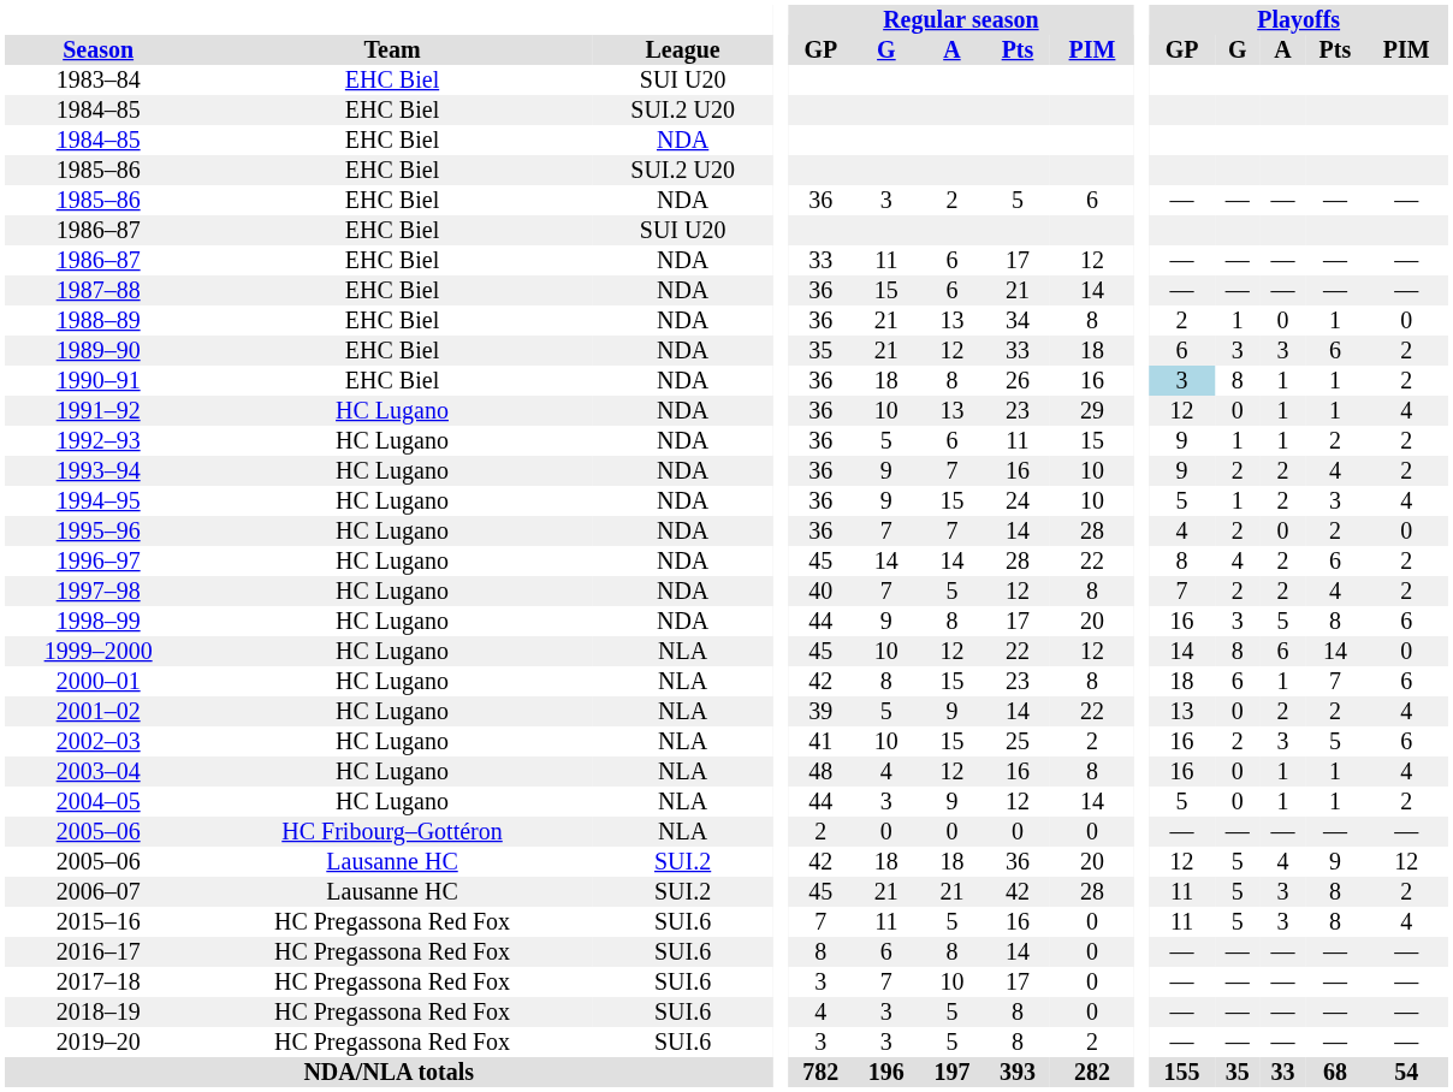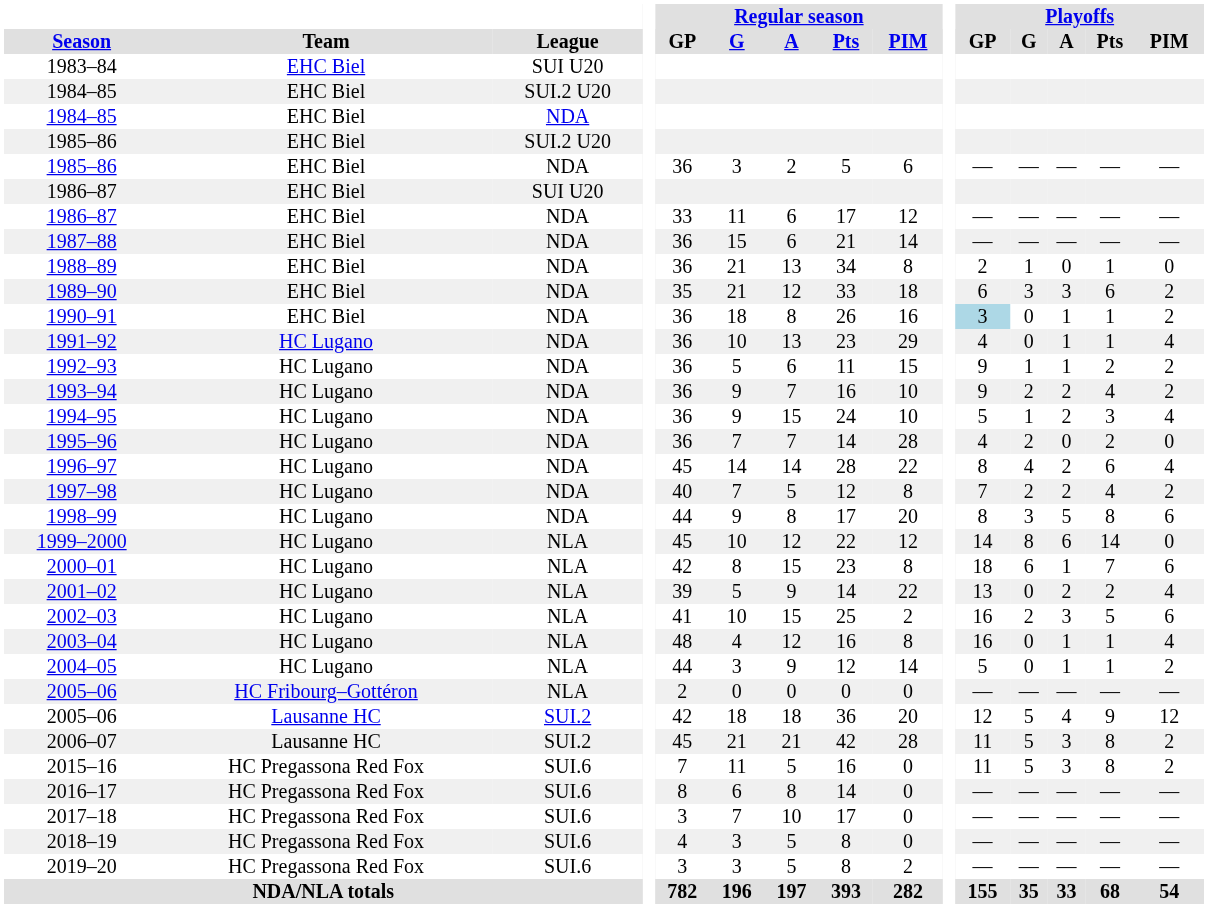 <table border="0" cellpadding="1" cellspacing="0" style="text-align:center; width:60em">
 <tr bgcolor="#e0e0e0">
 <th colspan="3" bgcolor="#ffffff"> </th>
 <th rowspan="99" bgcolor="#ffffff"> </th>
 <th colspan="5"><a href='#'>Regular season</a></th>
 <th rowspan="99" bgcolor="#ffffff"> </th>
 <th colspan="5"><a href='#'>Playoffs</a></th>
 </tr>
 <tr bgcolor="#e0e0e0">
 <th><a href='#'>Season</a></th>
 <th>Team</th>
 <th>League</th>
 <th>GP</th>
 <th><a href='#'>G</a></th>
 <th><a href='#'>A</a></th>
 <th><a href='#'>Pts</a></th>
 <th><a href='#'>PIM</a></th>
 <th>GP</th>
 <th>G</th>
 <th>A</th>
 <th>Pts</th>
 <th>PIM</th>
 </tr>
 <tr>
 <td>1983–84</td>
 <td><a href='#'>EHC Biel</a></td>
 <td>SUI U20</td>
 <td></td>
 <td></td>
 <td></td>
 <td></td>
 <td></td>
 <td></td>
 <td></td>
 <td></td>
 <td></td>
 <td></td>
 </tr>
 <tr bgcolor="#f0f0f0">
 <td>1984–85</td>
 <td>EHC Biel</td>
 <td>SUI.2 U20</td>
 <td></td>
 <td></td>
 <td></td>
 <td></td>
 <td></td>
 <td></td>
 <td></td>
 <td></td>
 <td></td>
 <td></td>
 </tr>
 <tr>
 <td><a href='#'>1984–85</a></td>
 <td>EHC Biel</td>
 <td><a href='#'>NDA</a></td>
 <td></td>
 <td></td>
 <td></td>
 <td></td>
 <td></td>
 <td></td>
 <td></td>
 <td></td>
 <td></td>
 <td></td>
 </tr>
 <tr bgcolor="#f0f0f0">
 <td>1985–86</td>
 <td>EHC Biel</td>
 <td>SUI.2 U20</td>
 <td></td>
 <td></td>
 <td></td>
 <td></td>
 <td></td>
 <td></td>
 <td></td>
 <td></td>
 <td></td>
 <td></td>
 </tr>
 <tr>
 <td><a href='#'>1985–86</a></td>
 <td>EHC Biel</td>
 <td>NDA</td>
 <td>36</td>
 <td>3</td>
 <td>2</td>
 <td>5</td>
 <td>6</td>
 <td>—</td>
 <td>—</td>
 <td>—</td>
 <td>—</td>
 <td>—</td>
 </tr>
 <tr bgcolor="#f0f0f0">
 <td>1986–87</td>
 <td>EHC Biel</td>
 <td>SUI U20</td>
 <td></td>
 <td></td>
 <td></td>
 <td></td>
 <td></td>
 <td></td>
 <td></td>
 <td></td>
 <td></td>
 <td></td>
 </tr>
 <tr>
 <td><a href='#'>1986–87</a></td>
 <td>EHC Biel</td>
 <td>NDA</td>
 <td>33</td>
 <td>11</td>
 <td>6</td>
 <td>17</td>
 <td>12</td>
 <td>—</td>
 <td>—</td>
 <td>—</td>
 <td>—</td>
 <td>—</td>
 </tr>
 <tr bgcolor="#f0f0f0">
 <td><a href='#'>1987–88</a></td>
 <td>EHC Biel</td>
 <td>NDA</td>
 <td>36</td>
 <td>15</td>
 <td>6</td>
 <td>21</td>
 <td>14</td>
 <td>—</td>
 <td>—</td>
 <td>—</td>
 <td>—</td>
 <td>—</td>
 </tr>
 <tr>
 <td><a href='#'>1988–89</a></td>
 <td>EHC Biel</td>
 <td>NDA</td>
 <td>36</td>
 <td>21</td>
 <td>13</td>
 <td>34</td>
 <td>8</td>
 <td>2</td>
 <td>1</td>
 <td>0</td>
 <td>1</td>
 <td>0</td>
 </tr>
 <tr bgcolor="#f0f0f0">
 <td><a href='#'>1989–90</a></td>
 <td>EHC Biel</td>
 <td>NDA</td>
 <td>35</td>
 <td>21</td>
 <td>12</td>
 <td>33</td>
 <td>18</td>
 <td>6</td>
 <td>3</td>
 <td>3</td>
 <td>6</td>
 <td>2</td>
 </tr>
 <tr>
 <td><a href='#'>1990–91</a></td>
 <td>EHC Biel</td>
 <td>NDA</td>
 <td>36</td>
 <td>18</td>
 <td>8</td>
 <td>26</td>
 <td>16</td>
 <td style="background: lightblue;">3</td>
-<td>8</td>
+<td>0</td>
 <td>1</td>
 <td>1</td>
 <td>2</td>
 </tr>
 <tr bgcolor="#f0f0f0">
 <td><a href='#'>1991–92</a></td>
 <td><a href='#'>HC Lugano</a></td>
 <td>NDA</td>
 <td>36</td>
 <td>10</td>
 <td>13</td>
 <td>23</td>
 <td>29</td>
-<td>12</td>
+<td>4</td>
 <td>0</td>
 <td>1</td>
 <td>1</td>
 <td>4</td>
 </tr>
 <tr>
 <td><a href='#'>1992–93</a></td>
 <td>HC Lugano</td>
 <td>NDA</td>
 <td>36</td>
 <td>5</td>
 <td>6</td>
 <td>11</td>
 <td>15</td>
 <td>9</td>
 <td>1</td>
 <td>1</td>
 <td>2</td>
 <td>2</td>
 </tr>
 <tr bgcolor="#f0f0f0">
 <td><a href='#'>1993–94</a></td>
 <td>HC Lugano</td>
 <td>NDA</td>
 <td>36</td>
 <td>9</td>
 <td>7</td>
 <td>16</td>
 <td>10</td>
 <td>9</td>
 <td>2</td>
 <td>2</td>
 <td>4</td>
 <td>2</td>
 </tr>
 <tr>
 <td><a href='#'>1994–95</a></td>
 <td>HC Lugano</td>
 <td>NDA</td>
 <td>36</td>
 <td>9</td>
 <td>15</td>
 <td>24</td>
 <td>10</td>
 <td>5</td>
 <td>1</td>
 <td>2</td>
 <td>3</td>
 <td>4</td>
 </tr>
 <tr bgcolor="#f0f0f0">
 <td><a href='#'>1995–96</a></td>
 <td>HC Lugano</td>
 <td>NDA</td>
 <td>36</td>
 <td>7</td>
 <td>7</td>
 <td>14</td>
 <td>28</td>
 <td>4</td>
 <td>2</td>
 <td>0</td>
 <td>2</td>
 <td>0</td>
 </tr>
 <tr>
 <td><a href='#'>1996–97</a></td>
 <td>HC Lugano</td>
 <td>NDA</td>
 <td>45</td>
 <td>14</td>
 <td>14</td>
 <td>28</td>
 <td>22</td>
 <td>8</td>
 <td>4</td>
 <td>2</td>
 <td>6</td>
-<td>2</td>
+<td>4</td>
 </tr>
 <tr bgcolor="#f0f0f0">
 <td><a href='#'>1997–98</a></td>
 <td>HC Lugano</td>
 <td>NDA</td>
 <td>40</td>
 <td>7</td>
 <td>5</td>
 <td>12</td>
 <td>8</td>
 <td>7</td>
 <td>2</td>
 <td>2</td>
 <td>4</td>
 <td>2</td>
 </tr>
 <tr>
 <td><a href='#'>1998–99</a></td>
 <td>HC Lugano</td>
 <td>NDA</td>
 <td>44</td>
 <td>9</td>
 <td>8</td>
 <td>17</td>
 <td>20</td>
-<td>16</td>
+<td>8</td>
 <td>3</td>
 <td>5</td>
 <td>8</td>
 <td>6</td>
 </tr>
 <tr bgcolor="#f0f0f0">
 <td><a href='#'>1999–2000</a></td>
 <td>HC Lugano</td>
 <td>NLA</td>
 <td>45</td>
 <td>10</td>
 <td>12</td>
 <td>22</td>
 <td>12</td>
 <td>14</td>
 <td>8</td>
 <td>6</td>
 <td>14</td>
 <td>0</td>
 </tr>
 <tr>
 <td><a href='#'>2000–01</a></td>
 <td>HC Lugano</td>
 <td>NLA</td>
 <td>42</td>
 <td>8</td>
 <td>15</td>
 <td>23</td>
 <td>8</td>
 <td>18</td>
 <td>6</td>
 <td>1</td>
 <td>7</td>
 <td>6</td>
 </tr>
 <tr bgcolor="#f0f0f0">
 <td><a href='#'>2001–02</a></td>
 <td>HC Lugano</td>
 <td>NLA</td>
 <td>39</td>
 <td>5</td>
 <td>9</td>
 <td>14</td>
 <td>22</td>
 <td>13</td>
 <td>0</td>
 <td>2</td>
 <td>2</td>
 <td>4</td>
 </tr>
 <tr>
 <td><a href='#'>2002–03</a></td>
 <td>HC Lugano</td>
 <td>NLA</td>
 <td>41</td>
 <td>10</td>
 <td>15</td>
 <td>25</td>
 <td>2</td>
 <td>16</td>
 <td>2</td>
 <td>3</td>
 <td>5</td>
 <td>6</td>
 </tr>
 <tr bgcolor="#f0f0f0">
 <td><a href='#'>2003–04</a></td>
 <td>HC Lugano</td>
 <td>NLA</td>
 <td>48</td>
 <td>4</td>
 <td>12</td>
 <td>16</td>
 <td>8</td>
 <td>16</td>
 <td>0</td>
 <td>1</td>
 <td>1</td>
 <td>4</td>
 </tr>
 <tr>
 <td><a href='#'>2004–05</a></td>
 <td>HC Lugano</td>
 <td>NLA</td>
 <td>44</td>
 <td>3</td>
 <td>9</td>
 <td>12</td>
 <td>14</td>
 <td>5</td>
 <td>0</td>
 <td>1</td>
 <td>1</td>
 <td>2</td>
 </tr>
 <tr bgcolor="#f0f0f0">
 <td><a href='#'>2005–06</a></td>
 <td><a href='#'>HC Fribourg–Gottéron</a></td>
 <td>NLA</td>
 <td>2</td>
 <td>0</td>
 <td>0</td>
 <td>0</td>
 <td>0</td>
 <td>—</td>
 <td>—</td>
 <td>—</td>
 <td>—</td>
 <td>—</td>
 </tr>
 <tr>
 <td>2005–06</td>
 <td><a href='#'>Lausanne HC</a></td>
 <td><a href='#'>SUI.2</a></td>
 <td>42</td>
 <td>18</td>
 <td>18</td>
 <td>36</td>
 <td>20</td>
 <td>12</td>
 <td>5</td>
 <td>4</td>
 <td>9</td>
 <td>12</td>
 </tr>
 <tr bgcolor="#f0f0f0">
 <td>2006–07</td>
 <td>Lausanne HC</td>
 <td>SUI.2</td>
 <td>45</td>
 <td>21</td>
 <td>21</td>
 <td>42</td>
 <td>28</td>
 <td>11</td>
 <td>5</td>
 <td>3</td>
 <td>8</td>
 <td>2</td>
 </tr>
 <tr>
 <td>2015–16</td>
 <td>HC Pregassona Red Fox</td>
 <td>SUI.6</td>
 <td>7</td>
 <td>11</td>
 <td>5</td>
 <td>16</td>
 <td>0</td>
 <td>11</td>
 <td>5</td>
 <td>3</td>
 <td>8</td>
-<td>4</td>
+<td>2</td>
 </tr>
 <tr bgcolor="#f0f0f0">
 <td>2016–17</td>
 <td>HC Pregassona Red Fox</td>
 <td>SUI.6</td>
 <td>8</td>
 <td>6</td>
 <td>8</td>
 <td>14</td>
 <td>0</td>
 <td>—</td>
 <td>—</td>
 <td>—</td>
 <td>—</td>
 <td>—</td>
 </tr>
 <tr>
 <td>2017–18</td>
 <td>HC Pregassona Red Fox</td>
 <td>SUI.6</td>
 <td>3</td>
 <td>7</td>
 <td>10</td>
 <td>17</td>
 <td>0</td>
 <td>—</td>
 <td>—</td>
 <td>—</td>
 <td>—</td>
 <td>—</td>
 </tr>
 <tr bgcolor="#f0f0f0">
 <td>2018–19</td>
 <td>HC Pregassona Red Fox</td>
 <td>SUI.6</td>
 <td>4</td>
 <td>3</td>
 <td>5</td>
 <td>8</td>
 <td>0</td>
 <td>—</td>
 <td>—</td>
 <td>—</td>
 <td>—</td>
 <td>—</td>
 </tr>
 <tr>
 <td>2019–20</td>
 <td>HC Pregassona Red Fox</td>
 <td>SUI.6</td>
 <td>3</td>
 <td>3</td>
 <td>5</td>
 <td>8</td>
 <td>2</td>
 <td>—</td>
 <td>—</td>
 <td>—</td>
 <td>—</td>
 <td>—</td>
 </tr>
 <tr bgcolor="#e0e0e0">
 <th colspan="3">NDA/NLA totals</th>
 <th>782</th>
 <th>196</th>
 <th>197</th>
 <th>393</th>
 <th>282</th>
 <th>155</th>
 <th>35</th>
 <th>33</th>
 <th>68</th>
 <th>54</th>
 </tr>
 </table>
